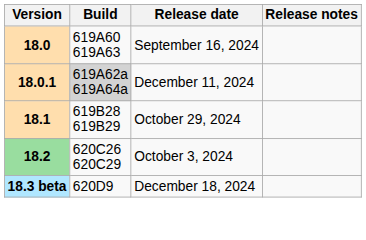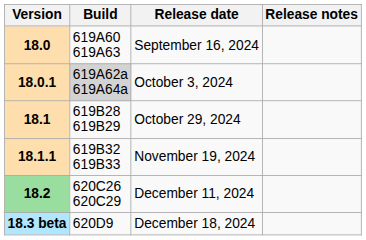 <table class="wikitable">
 <tr>
 <th>Version</th>
 <th>Build</th>
 <th>Release date</th>
 <th>Release notes</th>
 </tr>
 <tr>
 <th style="background:#FFDEAD;">18.0</th>
 <td>619A60<br>619A63</td>
 <td>September 16, 2024</td>
 <td></td>
 </tr>
 <tr>
 <th style="background:#FFDEAD;">18.0.1</th>
 <td style="background: lightgrey;">619A62a<br>619A64a</td>
-<td>December 11, 2024</td>
+<td>October 3, 2024</td>
 <td></td>
 </tr>
 <tr>
 <th style="background:#FFDEAD;">18.1</th>
 <td>619B28<br>619B29</td>
 <td>October 29, 2024</td>
 <td></td>
 </tr>
 <tr>
+<th style="background:#FFDEAD;">18.1.1</th>
+<td>619B32<br>619B33</td>
+<td>November 19, 2024</td>
+<td></td>
+</tr>
+<tr>
 <th style="background:#99DD9F;">18.2</th>
 <td>620C26<br>620C29</td>
-<td>October 3, 2024</td>
+<td>December 11, 2024</td>
 <td></td>
 </tr>
 <tr>
 <th style="background:#B0E7FF;">18.3 beta</th>
 <td>620D9</td>
 <td>December 18, 2024</td>
 <td></td>
 </tr>
 </table>
